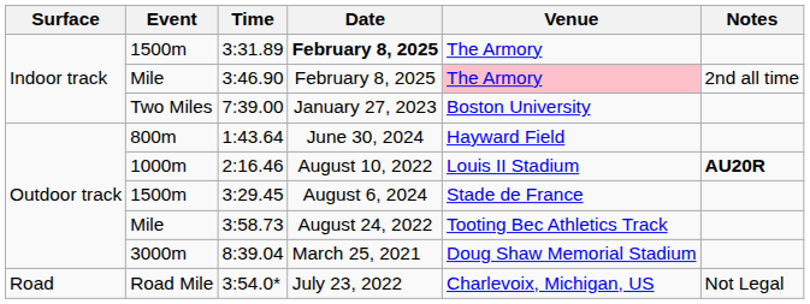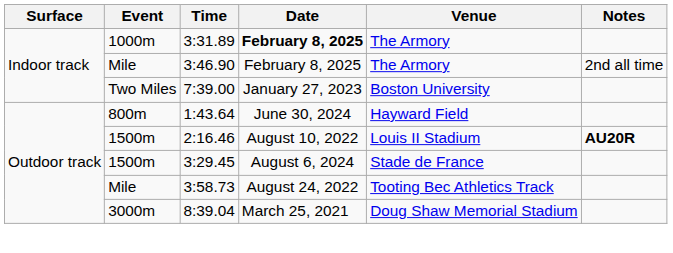 <table class="wikitable sortable">
 <tr>
 <th>Surface</th>
 <th>Event</th>
 <th>Time</th>
 <th>Date</th>
 <th>Venue</th>
 <th>Notes</th>
 </tr>
 <tr>
 <td rowspan="3">Indoor track</td>
-<td>1500m</td>
+<td>1000m</td>
 <td align="center">3:31.89</td>
 <td align="center"><strong>February 8, 2025</strong></td>
 <td><a href='#'>The Armory</a></td>
 <td></td>
 </tr>
 <tr>
 <td>Mile</td>
 <td align="center">3:46.90</td>
 <td align="center">February 8, 2025</td>
-<td style="background: pink;"><a href='#'>The Armory</a></td>
+<td><a href='#'>The Armory</a></td>
 <td>2nd all time</td>
 </tr>
 <tr>
 <td>Two Miles</td>
 <td align="center">7:39.00</td>
 <td align="center">January 27, 2023</td>
 <td><a href='#'>Boston University</a></td>
 <td></td>
 </tr>
 <tr>
 <td rowspan="5">Outdoor track</td>
 <td>800m</td>
 <td align="center">1:43.64</td>
 <td align="center">June 30, 2024</td>
 <td><a href='#'>Hayward Field</a></td>
 <td></td>
 </tr>
 <tr>
-<td>1000m</td>
+<td>1500m</td>
 <td align="center">2:16.46</td>
 <td align="center">August 10, 2022</td>
 <td><a href='#'>Louis II Stadium</a></td>
 <td><strong>AU20R</strong></td>
 </tr>
 <tr>
 <td>1500m</td>
 <td align="center">3:29.45</td>
 <td align="center">August 6, 2024</td>
 <td><a href='#'>Stade de France</a></td>
 <td></td>
 </tr>
 <tr>
 <td>Mile</td>
 <td align="center">3:58.73</td>
 <td align="center">August 24, 2022</td>
 <td><a href='#'>Tooting Bec Athletics Track</a></td>
 <td></td>
 </tr>
 <tr>
 <td>3000m</td>
 <td>8:39.04</td>
 <td>March 25, 2021</td>
 <td><a href='#'>Doug Shaw Memorial Stadium</a></td>
 <td></td>
 </tr>
-<tr>
-<td>Road</td>
-<td>Road Mile</td>
-<td>3:54.0*</td>
-<td>July 23, 2022</td>
-<td><a href='#'>Charlevoix, Michigan, US</a></td>
-<td>Not Legal</td>
-</tr>
 </table>
